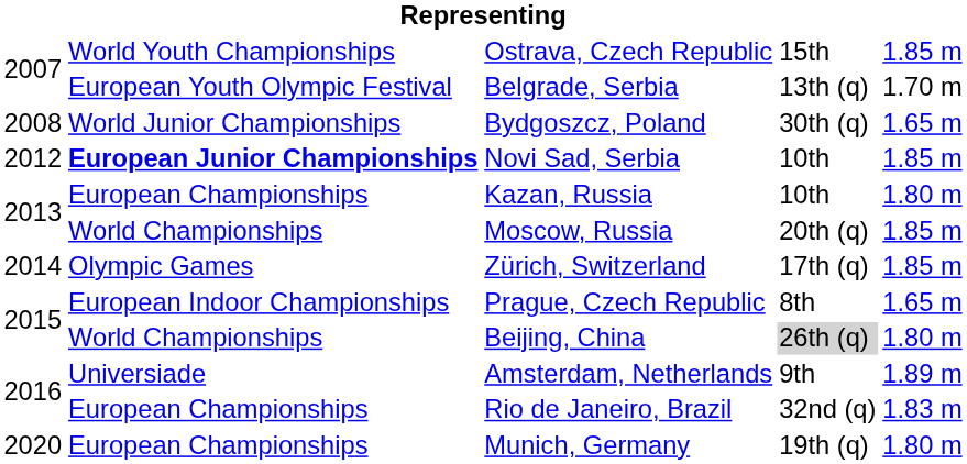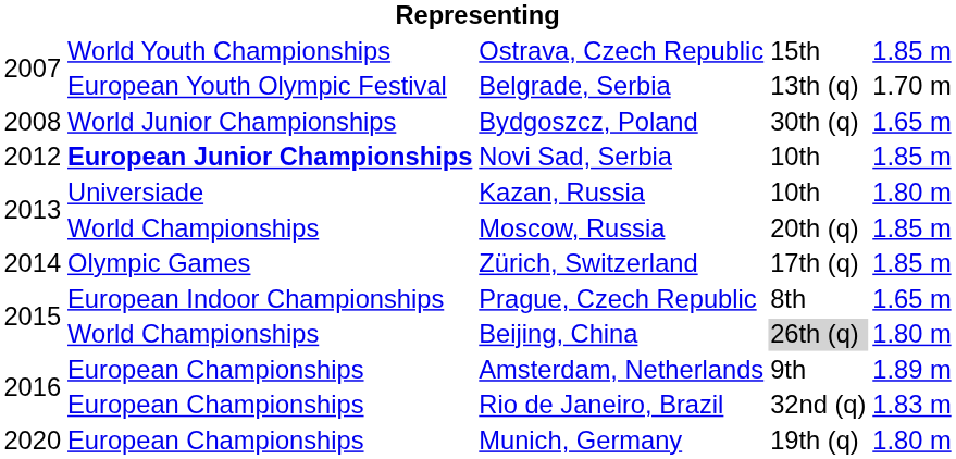 <table>
 <tr>
 <th colspan="5">Representing </th>
 </tr>
 <tr>
 <td rowspan=2>2007</td>
 <td><a href='#'>World Youth Championships</a></td>
 <td><a href='#'>Ostrava, Czech Republic</a></td>
 <td>15th</td>
 <td><a href='#'>1.85 m</a></td>
 </tr>
 <tr>
 <td><a href='#'>European Youth Olympic Festival</a></td>
 <td><a href='#'>Belgrade, Serbia</a></td>
 <td>13th (q)</td>
 <td>1.70 m</td>
 </tr>
 <tr>
 <td>2008</td>
 <td><a href='#'>World Junior Championships</a></td>
 <td><a href='#'>Bydgoszcz, Poland</a></td>
 <td>30th (q)</td>
 <td><a href='#'>1.65 m</a></td>
 </tr>
 <tr>
 <td>2012</td>
 <td><strong><a href='#'>European Junior Championships</a></strong></td>
 <td><a href='#'>Novi Sad, Serbia</a></td>
 <td>10th</td>
 <td><a href='#'>1.85 m</a></td>
 </tr>
 <tr>
 <td rowspan=2>2013</td>
-<td><a href='#'>European Championships</a></td>
+<td><a href='#'>Universiade</a></td>
 <td><a href='#'>Kazan, Russia</a></td>
 <td>10th</td>
 <td><a href='#'>1.80 m</a></td>
 </tr>
 <tr>
 <td><a href='#'>World Championships</a></td>
 <td><a href='#'>Moscow, Russia</a></td>
 <td>20th (q)</td>
 <td><a href='#'>1.85 m</a></td>
 </tr>
 <tr>
 <td>2014</td>
 <td><a href='#'>Olympic Games</a></td>
 <td><a href='#'>Zürich, Switzerland</a></td>
 <td>17th (q)</td>
 <td><a href='#'>1.85 m</a></td>
 </tr>
 <tr>
 <td rowspan=2>2015</td>
 <td><a href='#'>European Indoor Championships</a></td>
 <td><a href='#'>Prague, Czech Republic</a></td>
 <td>8th</td>
 <td><a href='#'>1.65 m</a></td>
 </tr>
 <tr>
 <td><a href='#'>World Championships</a></td>
 <td><a href='#'>Beijing, China</a></td>
 <td style="background: lightgrey;">26th (q)</td>
 <td><a href='#'>1.80 m</a></td>
 </tr>
 <tr>
 <td rowspan=2>2016</td>
-<td><a href='#'>Universiade</a></td>
+<td><a href='#'>European Championships</a></td>
 <td><a href='#'>Amsterdam, Netherlands</a></td>
 <td>9th</td>
 <td><a href='#'>1.89 m</a></td>
 </tr>
 <tr>
 <td><a href='#'>European Championships</a></td>
 <td><a href='#'>Rio de Janeiro, Brazil</a></td>
 <td>32nd (q)</td>
 <td><a href='#'>1.83 m</a></td>
 </tr>
 <tr>
 <td>2020</td>
 <td><a href='#'>European Championships</a></td>
 <td><a href='#'>Munich, Germany</a></td>
 <td>19th (q)</td>
 <td><a href='#'>1.80 m</a></td>
 </tr>
 </table>
